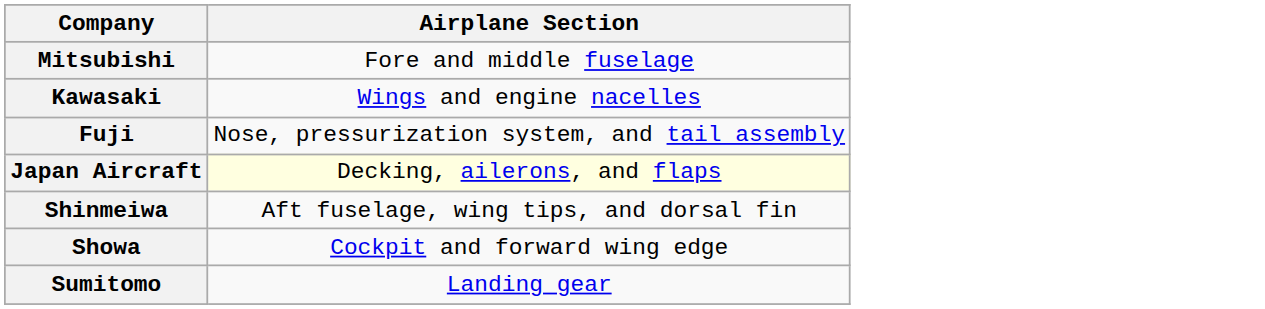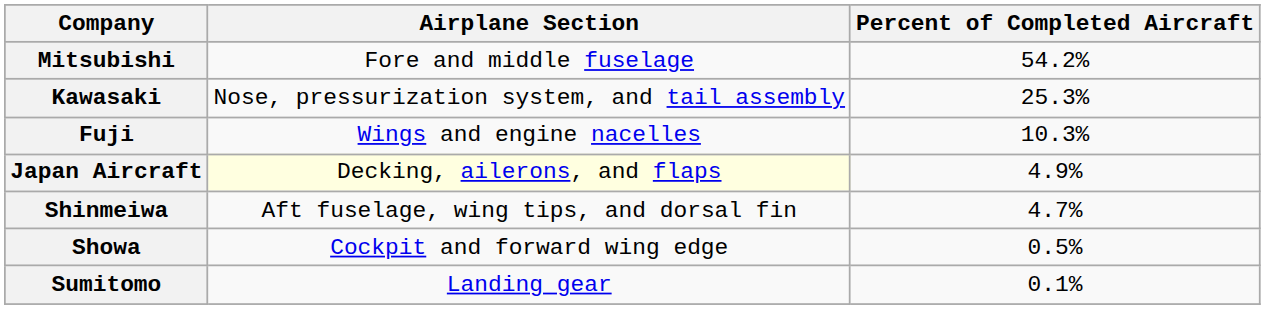 <table class="wikitable" align=center>
 <tr>
 <th>Company</th>
 <th>Airplane Section</th>
+<th>Percent of Completed Aircraft</th>
 </tr>
 <tr align=center>
 <th>Mitsubishi</th>
 <td>Fore and middle <a href='#'>fuselage</a></td>
+<td>54.2%</td>
 </tr>
 <tr align=center>
 <th>Kawasaki</th>
-<td><a href='#'>Wings</a> and engine <a href='#'>nacelles</a></td>
+<td>Nose, pressurization system, and <a href='#'>tail assembly</a></td>
+<td>25.3%</td>
 </tr>
 <tr align=center>
 <th>Fuji</th>
-<td>Nose, pressurization system, and <a href='#'>tail assembly</a></td>
+<td><a href='#'>Wings</a> and engine <a href='#'>nacelles</a></td>
+<td>10.3%</td>
 </tr>
 <tr align=center>
 <th>Japan Aircraft</th>
 <td style="background: lightyellow;">Decking, <a href='#'>ailerons</a>, and <a href='#'>flaps</a></td>
+<td>4.9%</td>
 </tr>
 <tr align=center>
 <th>Shinmeiwa</th>
 <td>Aft fuselage, wing tips, and dorsal fin</td>
+<td>4.7%</td>
 </tr>
 <tr align=center>
 <th>Showa</th>
 <td><a href='#'>Cockpit</a> and forward wing edge</td>
+<td>0.5%</td>
 </tr>
 <tr align=center>
 <th>Sumitomo</th>
 <td><a href='#'>Landing gear</a></td>
+<td>0.1%</td>
 </tr>
 </table>
